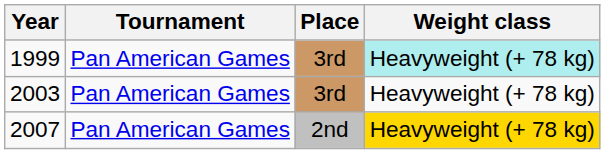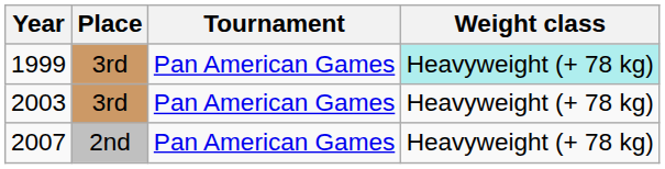 <table class=wikitable>
 <tr>
 <th>Year</th>
+<th>Place</th>
 <th>Tournament</th>
-<th>Place</th>
 <th>Weight class</th>
 </tr>
 <tr>
 <td>1999</td>
+<td bgcolor="cc9966" align="center">3rd</td>
 <td><a href='#'>Pan American Games</a></td>
-<td bgcolor="cc9966" align="center">3rd</td>
 <td style="background: paleturquoise;">Heavyweight (+ 78 kg)</td>
 </tr>
 <tr>
 <td>2003</td>
+<td bgcolor="cc9966" align="center">3rd</td>
 <td><a href='#'>Pan American Games</a></td>
-<td bgcolor="cc9966" align="center">3rd</td>
 <td>Heavyweight (+ 78 kg)</td>
 </tr>
 <tr>
 <td>2007</td>
+<td bgcolor="silver" align="center">2nd</td>
 <td><a href='#'>Pan American Games</a></td>
-<td bgcolor="silver" align="center">2nd</td>
-<td style="background: gold;">Heavyweight (+ 78 kg)</td>
+<td>Heavyweight (+ 78 kg)</td>
 </tr>
 </table>
